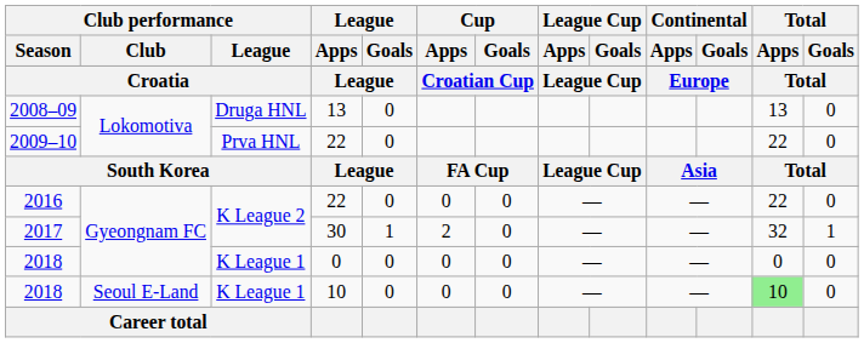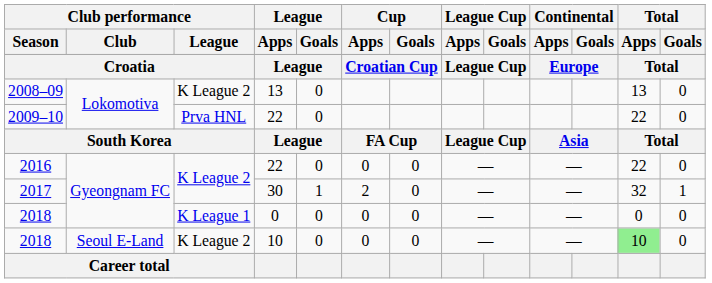 <table class="wikitable" style="text-align:center">
 <tr>
 <th colspan=3>Club performance</th>
 <th colspan=2>League</th>
 <th colspan=2>Cup</th>
 <th colspan=2>League Cup</th>
 <th colspan=2>Continental</th>
 <th colspan=2>Total</th>
 </tr>
 <tr>
 <th>Season</th>
 <th>Club</th>
 <th>League</th>
 <th>Apps</th>
 <th>Goals</th>
 <th>Apps</th>
 <th>Goals</th>
 <th>Apps</th>
 <th>Goals</th>
 <th>Apps</th>
 <th>Goals</th>
 <th>Apps</th>
 <th>Goals</th>
 </tr>
 <tr>
 </tr>
 <tr>
 <th colspan=3>Croatia</th>
 <th colspan=2>League</th>
 <th colspan=2><a href='#'>Croatian Cup</a></th>
 <th colspan=2>League Cup</th>
 <th colspan=2><a href='#'>Europe</a></th>
 <th colspan=2>Total</th>
 </tr>
 <tr>
 <td><a href='#'>2008–09</a></td>
 <td rowspan="2"><a href='#'>Lokomotiva</a></td>
-<td><a href='#'>Druga HNL</a></td>
+<td>K League 2</td>
 <td>13</td>
 <td>0</td>
 <td></td>
 <td></td>
 <td></td>
 <td></td>
 <td></td>
 <td></td>
 <td>13</td>
 <td>0</td>
 </tr>
 <tr>
 <td><a href='#'>2009–10</a></td>
 <td><a href='#'>Prva HNL</a></td>
 <td>22</td>
 <td>0</td>
 <td></td>
 <td></td>
 <td></td>
 <td></td>
 <td></td>
 <td></td>
 <td>22</td>
 <td>0</td>
 </tr>
 <tr>
 <th colspan=3>South Korea</th>
 <th colspan=2>League</th>
 <th colspan=2>FA Cup</th>
 <th colspan=2>League Cup</th>
 <th colspan=2><a href='#'>Asia</a></th>
 <th colspan=2>Total</th>
 </tr>
 <tr>
 <td><a href='#'>2016</a></td>
 <td rowspan="3"><a href='#'>Gyeongnam FC</a></td>
 <td rowspan="2"><a href='#'>K League 2</a></td>
 <td>22</td>
 <td>0</td>
 <td>0</td>
 <td>0</td>
 <td colspan="2">—</td>
 <td colspan="2">—</td>
 <td>22</td>
 <td>0</td>
 </tr>
 <tr>
 <td><a href='#'>2017</a></td>
 <td>30</td>
 <td>1</td>
 <td>2</td>
 <td>0</td>
 <td colspan="2">—</td>
 <td colspan="2">—</td>
 <td>32</td>
 <td>1</td>
 </tr>
 <tr>
 <td><a href='#'>2018</a></td>
 <td><a href='#'>K League 1</a></td>
 <td>0</td>
 <td>0</td>
 <td>0</td>
 <td>0</td>
 <td colspan="2">—</td>
 <td colspan="2">—</td>
 <td>0</td>
 <td>0</td>
 </tr>
 <tr>
 <td><a href='#'>2018</a></td>
 <td><a href='#'>Seoul E-Land</a></td>
-<td><a href='#'>K League 1</a></td>
+<td>K League 2</td>
 <td>10</td>
 <td>0</td>
 <td>0</td>
 <td>0</td>
 <td colspan="2">—</td>
 <td colspan="2">—</td>
 <td style="background: lightgreen;">10</td>
 <td>0</td>
 </tr>
 <tr>
 <th colspan=3>Career total</th>
 <th></th>
 <th></th>
 <th></th>
 <th></th>
 <th></th>
 <th></th>
 <th></th>
 <th></th>
 <th></th>
 <th></th>
 </tr>
 </table>
